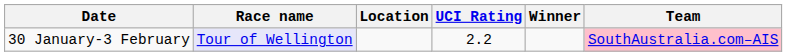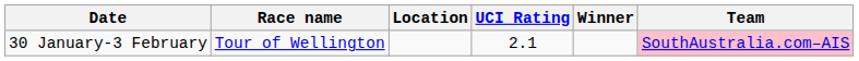 <table class="wikitable sortable">
 <tr>
 <th>Date</th>
 <th>Race name</th>
 <th>Location</th>
 <th><a href='#'>UCI Rating</a></th>
 <th>Winner</th>
 <th>Team</th>
 </tr>
 <tr>
 <td>30 January-3 February</td>
-<td style="background: lavender;"><a href='#'>Tour of Wellington</a></td>
+<td><a href='#'>Tour of Wellington</a></td>
 <td></td>
-<td align=center>2.2</td>
+<td align=center>2.1</td>
 <td></td>
 <td style="background: pink;"><a href='#'>SouthAustralia.com–AIS</a></td>
 </tr>
 </table>
